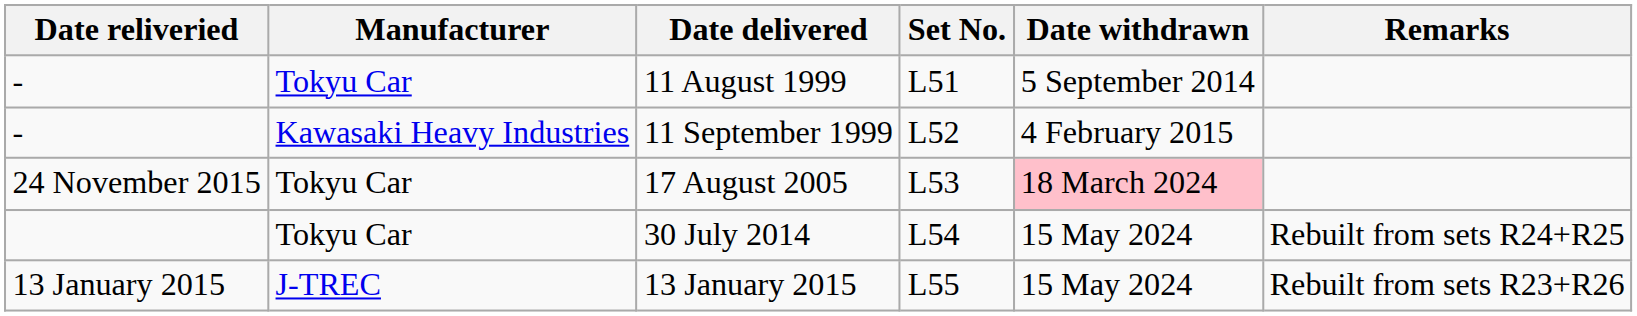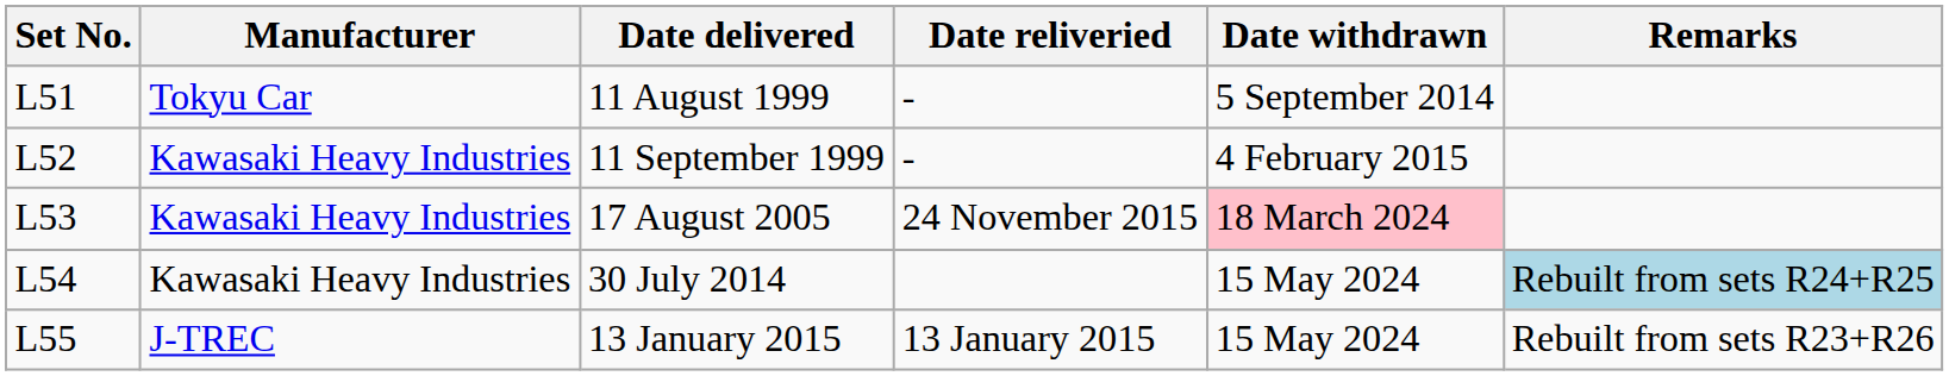 <table class="wikitable">
 <tr>
-<th>Date reliveried</th>
+<th>Set No.</th>
 <th>Manufacturer</th>
 <th>Date delivered</th>
-<th>Set No.</th>
+<th>Date reliveried</th>
 <th>Date withdrawn</th>
 <th>Remarks</th>
 </tr>
 <tr>
-<td>-</td>
+<td>L51</td>
 <td><a href='#'>Tokyu Car</a></td>
 <td>11 August 1999</td>
-<td>L51</td>
+<td>-</td>
 <td>5 September 2014</td>
 <td></td>
 </tr>
 <tr>
-<td>-</td>
+<td>L52</td>
 <td><a href='#'>Kawasaki Heavy Industries</a></td>
 <td>11 September 1999</td>
-<td>L52</td>
+<td>-</td>
 <td>4 February 2015</td>
 <td></td>
 </tr>
 <tr>
+<td>L53</td>
+<td><a href='#'>Kawasaki Heavy Industries</a></td>
+<td>17 August 2005</td>
 <td>24 November 2015</td>
-<td>Tokyu Car</td>
-<td>17 August 2005</td>
-<td>L53</td>
 <td style="background: pink;">18 March 2024</td>
 <td></td>
 </tr>
 <tr>
+<td>L54</td>
+<td>Kawasaki Heavy Industries</td>
+<td>30 July 2014</td>
 <td 30 July 2014></td>
-<td>Tokyu Car</td>
-<td>30 July 2014</td>
-<td>L54</td>
 <td>15 May 2024</td>
-<td>Rebuilt from sets R24+R25</td>
+<td style="background: lightblue;">Rebuilt from sets R24+R25</td>
 </tr>
 <tr>
-<td>13 January 2015</td>
+<td>L55</td>
 <td><a href='#'>J-TREC</a></td>
 <td>13 January 2015</td>
-<td>L55</td>
+<td>13 January 2015</td>
 <td>15 May 2024</td>
 <td>Rebuilt from sets R23+R26</td>
 </tr>
 </table>
